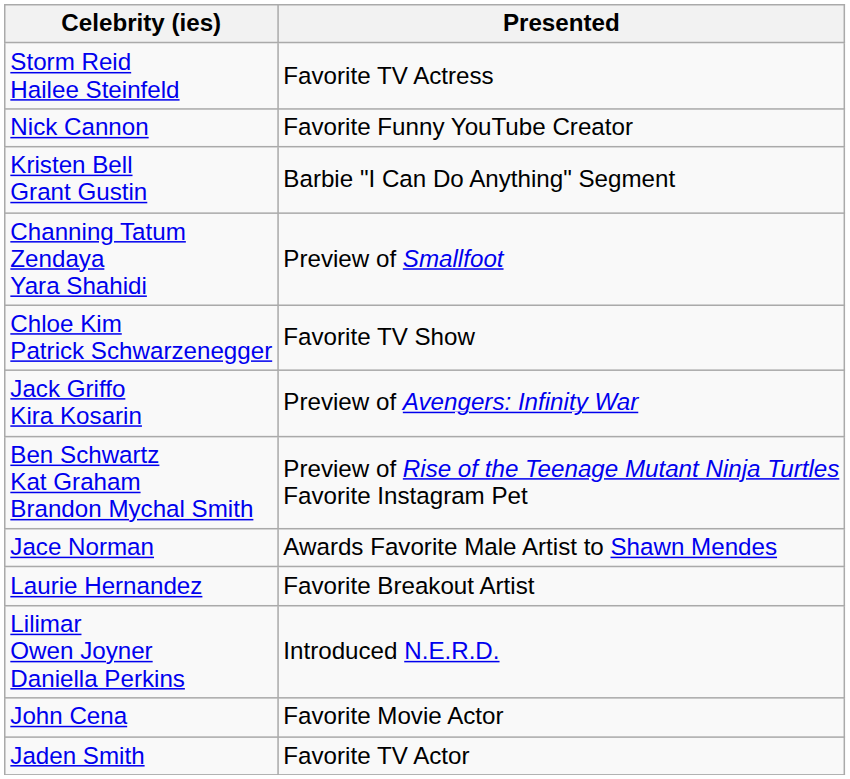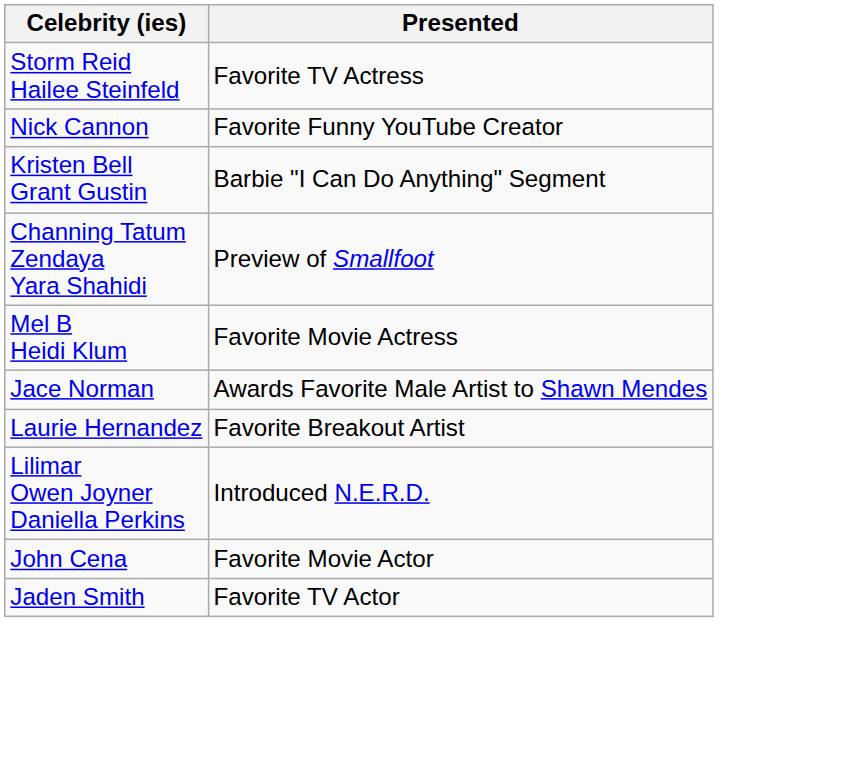 <table class="wikitable">
 <tr>
 <th>Celebrity (ies)</th>
 <th>Presented</th>
 </tr>
 <tr>
 <td><a href='#'>Storm Reid</a><br><a href='#'>Hailee Steinfeld</a></td>
 <td>Favorite TV Actress</td>
 </tr>
 <tr>
 <td><a href='#'>Nick Cannon</a></td>
 <td>Favorite Funny YouTube Creator</td>
 </tr>
 <tr>
 <td><a href='#'>Kristen Bell</a><br><a href='#'>Grant Gustin</a></td>
 <td>Barbie "I Can Do Anything" Segment</td>
 </tr>
 <tr>
 <td><a href='#'>Channing Tatum</a><br><a href='#'>Zendaya</a><br><a href='#'>Yara Shahidi</a></td>
 <td>Preview of <em><a href='#'>Smallfoot</a></em></td>
 </tr>
 <tr>
-<td><a href='#'>Chloe Kim</a><br><a href='#'>Patrick Schwarzenegger</a></td>
-<td>Favorite TV Show</td>
-</tr>
-<tr>
-<td><a href='#'>Jack Griffo</a><br><a href='#'>Kira Kosarin</a></td>
-<td>Preview of <em><a href='#'>Avengers: Infinity War</a></em></td>
-</tr>
-<tr>
-<td><a href='#'>Ben Schwartz</a><br><a href='#'>Kat Graham</a><br><a href='#'>Brandon Mychal Smith</a></td>
-<td>Preview of <em><a href='#'>Rise of the Teenage Mutant Ninja Turtles</a></em><br>Favorite Instagram Pet</td>
+<td><a href='#'>Mel B</a><br><a href='#'>Heidi Klum</a></td>
+<td>Favorite Movie Actress</td>
 </tr>
 <tr>
 <td><a href='#'>Jace Norman</a></td>
 <td>Awards Favorite Male Artist to <a href='#'>Shawn Mendes</a></td>
 </tr>
 <tr>
 <td><a href='#'>Laurie Hernandez</a></td>
 <td>Favorite Breakout Artist</td>
 </tr>
 <tr>
 <td><a href='#'>Lilimar</a><br><a href='#'>Owen Joyner</a><br><a href='#'>Daniella Perkins</a></td>
 <td>Introduced <a href='#'>N.E.R.D.</a></td>
 </tr>
 <tr>
 <td><a href='#'>John Cena</a> </td>
 <td>Favorite Movie Actor</td>
 </tr>
 <tr>
 <td><a href='#'>Jaden Smith</a></td>
 <td>Favorite TV Actor</td>
 </tr>
 </table>
